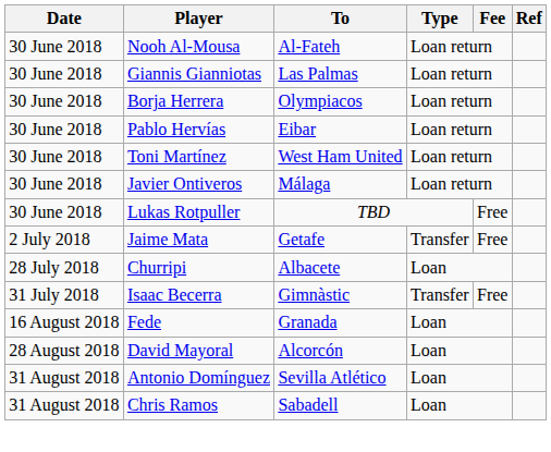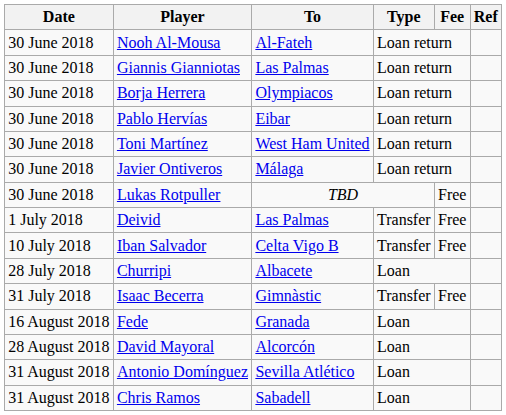 <table class="wikitable">
 <tr>
 <th>Date</th>
 <th>Player</th>
 <th>To</th>
 <th>Type</th>
 <th>Fee</th>
 <th>Ref</th>
 </tr>
 <tr>
 <td>30 June 2018</td>
 <td> <a href='#'>Nooh Al-Mousa</a></td>
 <td> <a href='#'>Al-Fateh</a></td>
 <td colspan=2>Loan return</td>
 <td></td>
 </tr>
 <tr>
 <td>30 June 2018</td>
 <td> <a href='#'>Giannis Gianniotas</a></td>
 <td> <a href='#'>Las Palmas</a></td>
 <td colspan=2>Loan return</td>
 <td></td>
 </tr>
 <tr>
 <td>30 June 2018</td>
 <td> <a href='#'>Borja Herrera</a></td>
 <td> <a href='#'>Olympiacos</a></td>
 <td colspan=2>Loan return</td>
 <td></td>
 </tr>
 <tr>
 <td>30 June 2018</td>
 <td> <a href='#'>Pablo Hervías</a></td>
 <td> <a href='#'>Eibar</a></td>
 <td colspan=2>Loan return</td>
 <td></td>
 </tr>
 <tr>
 <td>30 June 2018</td>
 <td> <a href='#'>Toni Martínez</a></td>
 <td> <a href='#'>West Ham United</a></td>
 <td colspan=2>Loan return</td>
 <td></td>
 </tr>
 <tr>
 <td>30 June 2018</td>
 <td> <a href='#'>Javier Ontiveros</a></td>
 <td> <a href='#'>Málaga</a></td>
 <td colspan=2>Loan return</td>
 <td></td>
 </tr>
 <tr>
 <td>30 June 2018</td>
 <td> <a href='#'>Lukas Rotpuller</a></td>
 <td colspan=2 align=center><em>TBD</em></td>
 <td>Free</td>
 <td></td>
 </tr>
 <tr>
-<td>2 July 2018</td>
-<td> <a href='#'>Jaime Mata</a></td>
-<td> <a href='#'>Getafe</a></td>
+<td>1 July 2018</td>
+<td> <a href='#'>Deivid</a></td>
+<td> <a href='#'>Las Palmas</a></td>
+<td>Transfer</td>
+<td>Free</td>
+<td></td>
+</tr>
+<tr>
+<td>10 July 2018</td>
+<td> <a href='#'>Iban Salvador</a></td>
+<td> <a href='#'>Celta Vigo B</a></td>
 <td>Transfer</td>
 <td>Free</td>
 <td></td>
 </tr>
 <tr>
 <td>28 July 2018</td>
 <td> <a href='#'>Churripi</a></td>
 <td> <a href='#'>Albacete</a></td>
 <td colspan=2>Loan</td>
 <td></td>
 </tr>
 <tr>
 <td>31 July 2018</td>
 <td> <a href='#'>Isaac Becerra</a></td>
 <td> <a href='#'>Gimnàstic</a></td>
 <td>Transfer</td>
 <td>Free</td>
 <td></td>
 </tr>
 <tr>
 <td>16 August 2018</td>
 <td> <a href='#'>Fede</a></td>
 <td> <a href='#'>Granada</a></td>
 <td colspan=2>Loan</td>
 <td></td>
 </tr>
 <tr>
 <td>28 August 2018</td>
 <td> <a href='#'>David Mayoral</a></td>
 <td> <a href='#'>Alcorcón</a></td>
 <td colspan=2>Loan</td>
 <td></td>
 </tr>
 <tr>
 <td>31 August 2018</td>
 <td> <a href='#'>Antonio Domínguez</a></td>
 <td> <a href='#'>Sevilla Atlético</a></td>
 <td colspan=2>Loan</td>
 <td></td>
 </tr>
 <tr>
 <td>31 August 2018</td>
 <td> <a href='#'>Chris Ramos</a></td>
 <td> <a href='#'>Sabadell</a></td>
 <td colspan=2>Loan</td>
 <td></td>
 </tr>
 <tr>
 </tr>
 </table>
